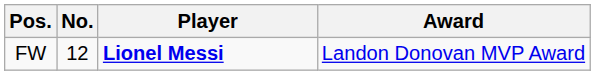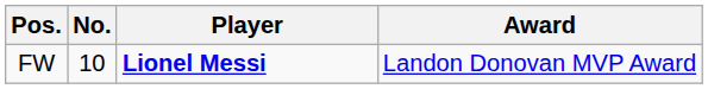 <table class="wikitable nowrap" style="text-align:center; font-size:96%;">
 <tr>
 <th>Pos.</th>
 <th>No.</th>
 <th width=160>Player</th>
 <th>Award</th>
 </tr>
 <tr>
 <td>FW</td>
-<td>12</td>
+<td>10</td>
 <td style="text-align:left"><strong> <a href='#'>Lionel Messi</a></strong></td>
 <td><a href='#'>Landon Donovan MVP Award</a></td>
 </tr>
 </table>
